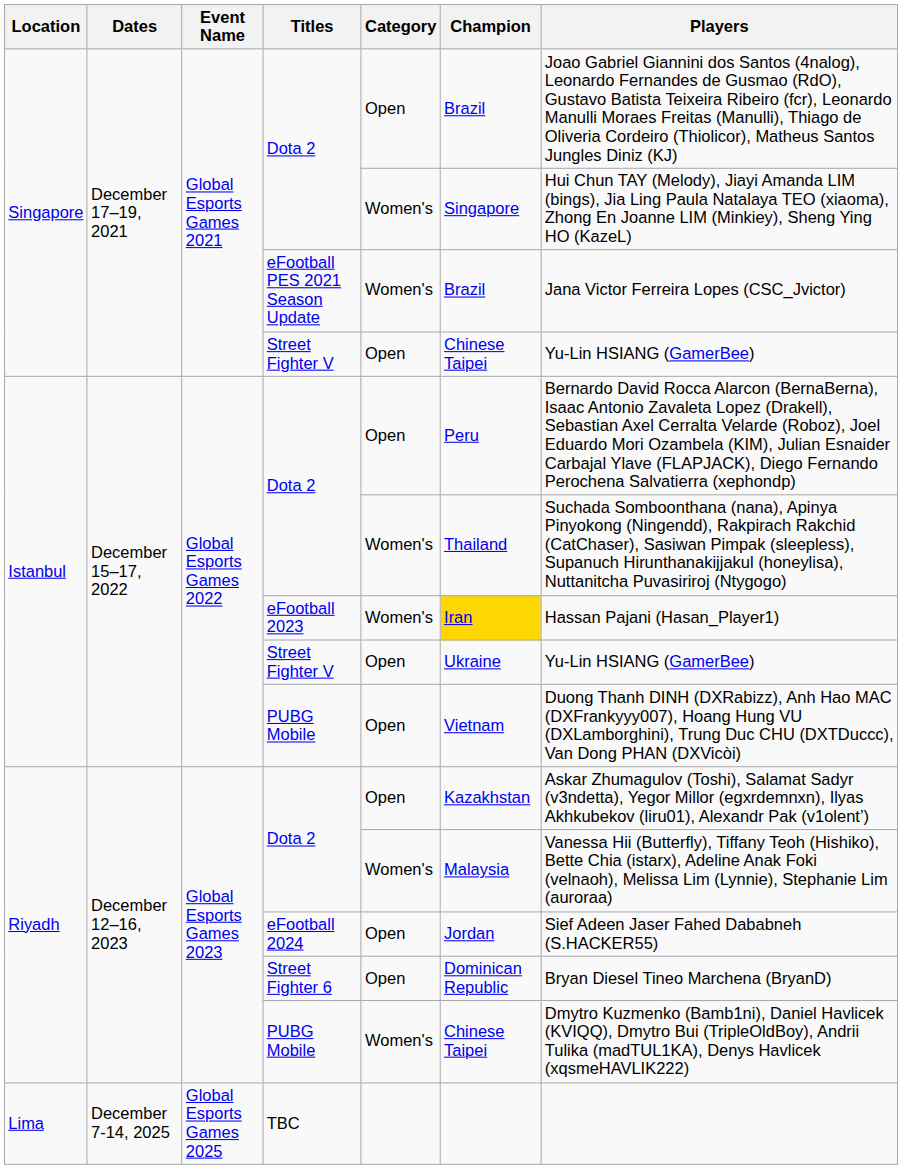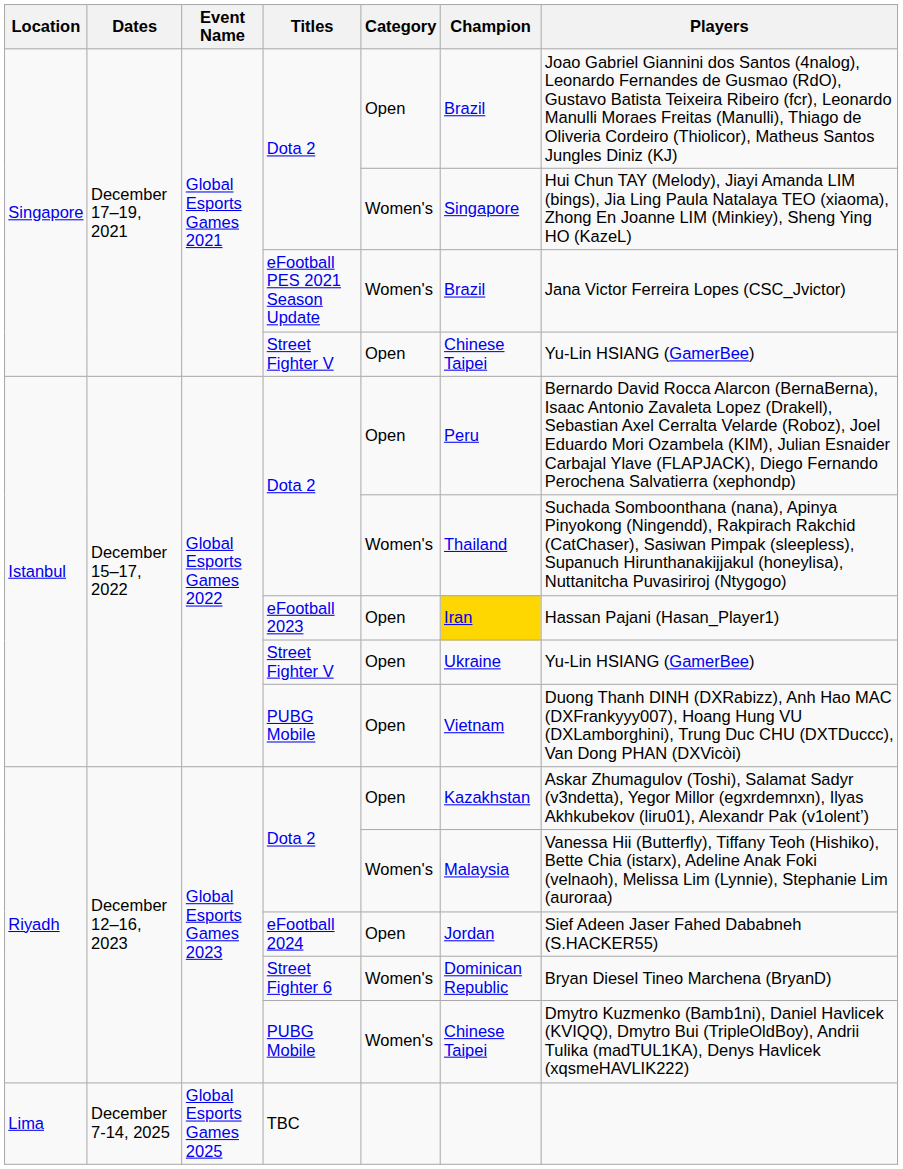 <table class="wikitable">
 <tr>
 <th>Location</th>
 <th>Dates</th>
 <th>Event Name</th>
 <th>Titles</th>
 <th>Category</th>
 <th>Champion</th>
 <th>Players</th>
 </tr>
 <tr>
 <td rowspan="4"> <a href='#'>Singapore</a></td>
 <td rowspan="4">December 17–19, 2021</td>
 <td rowspan="4"><a href='#'>Global Esports Games 2021</a></td>
 <td rowspan="2"><a href='#'>Dota 2</a></td>
 <td>Open</td>
 <td><a href='#'>Brazil</a></td>
 <td>Joao Gabriel Giannini dos Santos (4nalog), Leonardo Fernandes de Gusmao (RdO), Gustavo Batista Teixeira Ribeiro (fcr), Leonardo Manulli Moraes Freitas (Manulli), Thiago de Oliveria Cordeiro (Thiolicor), Matheus Santos Jungles Diniz (KJ)</td>
 </tr>
 <tr>
 <td>Women's</td>
 <td><a href='#'>Singapore</a></td>
 <td>Hui Chun TAY (Melody), Jiayi Amanda LIM (bings), Jia Ling Paula Natalaya TEO (xiaoma), Zhong En Joanne LIM (Minkiey), Sheng Ying HO (KazeL)</td>
 </tr>
 <tr>
 <td><a href='#'>eFootball PES 2021 Season Update</a></td>
 <td>Women's</td>
 <td><a href='#'>Brazil</a></td>
 <td>Jana Victor Ferreira Lopes (CSC_Jvictor)</td>
 </tr>
 <tr>
 <td><a href='#'>Street Fighter V</a></td>
 <td>Open</td>
 <td><a href='#'>Chinese Taipei</a></td>
 <td>Yu-Lin HSIANG (<a href='#'>GamerBee</a>)</td>
 </tr>
 <tr>
 <td rowspan="5"> <a href='#'>Istanbul</a></td>
 <td rowspan="5">December 15–17, 2022</td>
 <td rowspan="5"><a href='#'>Global Esports Games 2022</a><br></td>
 <td rowspan="2"><a href='#'>Dota 2</a></td>
 <td>Open</td>
 <td><a href='#'>Peru</a></td>
 <td>Bernardo David Rocca Alarcon (BernaBerna), Isaac Antonio Zavaleta Lopez (Drakell), Sebastian Axel Cerralta Velarde (Roboz), Joel Eduardo Mori Ozambela (KIM), Julian Esnaider Carbajal Ylave (FLAPJACK), Diego Fernando Perochena Salvatierra (xephondp)</td>
 </tr>
 <tr>
 <td>Women's</td>
 <td><a href='#'>Thailand</a></td>
 <td>Suchada Somboonthana (nana), Apinya Pinyokong (Ningendd), Rakpirach Rakchid (CatChaser), Sasiwan Pimpak (sleepless), Supanuch Hirunthanakijjakul (honeylisa), Nuttanitcha Puvasiriroj (Ntygogo)</td>
 </tr>
 <tr>
 <td><a href='#'>eFootball 2023</a></td>
-<td>Women's</td>
+<td>Open</td>
 <td style="background: gold;"><a href='#'>Iran</a></td>
 <td>Hassan Pajani (Hasan_Player1)</td>
 </tr>
 <tr>
 <td><a href='#'>Street Fighter V</a></td>
 <td>Open</td>
 <td><a href='#'>Ukraine</a></td>
 <td>Yu-Lin HSIANG (<a href='#'>GamerBee</a>)</td>
 </tr>
 <tr>
 <td><a href='#'>PUBG Mobile</a></td>
 <td>Open</td>
 <td><a href='#'>Vietnam</a></td>
 <td>Duong Thanh DINH (DXRabizz), Anh Hao MAC (DXFrankyyy007), Hoang Hung VU (DXLamborghini), Trung Duc CHU (DXTDuccc), Van Dong PHAN (DXVicòi)</td>
 </tr>
 <tr>
 <td rowspan="5"> <a href='#'>Riyadh</a></td>
 <td rowspan="5">December 12–16, 2023</td>
 <td rowspan="5"><a href='#'>Global Esports Games 2023</a></td>
 <td rowspan="2"><a href='#'>Dota 2</a></td>
 <td>Open</td>
 <td><a href='#'>Kazakhstan</a></td>
 <td>Askar Zhumagulov (Toshi), Salamat Sadyr (v3ndetta), Yegor Millor (egxrdemnxn), Ilyas Akhkubekov (liru01), Alexandr Pak (v1olent’)</td>
 </tr>
 <tr>
 <td>Women's</td>
 <td><a href='#'>Malaysia</a></td>
 <td>Vanessa Hii (Butterfly), Tiffany Teoh (Hishiko), Bette Chia (istarx), Adeline Anak Foki (velnaoh), Melissa Lim (Lynnie), Stephanie Lim (auroraa)</td>
 </tr>
 <tr>
 <td><a href='#'>eFootball 2024</a></td>
 <td>Open</td>
 <td><a href='#'>Jordan</a></td>
 <td>Sief Adeen Jaser Fahed Dababneh (S.HACKER55)</td>
 </tr>
 <tr>
 <td><a href='#'>Street Fighter 6</a></td>
-<td>Open</td>
+<td>Women's</td>
 <td><a href='#'>Dominican Republic</a></td>
 <td>Bryan Diesel Tineo Marchena (BryanD)</td>
 </tr>
 <tr>
 <td><a href='#'>PUBG Mobile</a></td>
 <td>Women's</td>
 <td><a href='#'>Chinese Taipei</a></td>
 <td>Dmytro Kuzmenko (Bamb1ni), Daniel Havlicek (KVIQQ), Dmytro Bui (TripleOldBoy), Andrii Tulika (madTUL1KA), Denys Havlicek (xqsmeHAVLIK222)</td>
 </tr>
 <tr>
 <td> <a href='#'>Lima</a></td>
 <td>December 7-14, 2025</td>
 <td><a href='#'>Global Esports Games 2025</a></td>
 <td>TBC</td>
 <td></td>
 <td></td>
 <td></td>
 </tr>
 </table>
